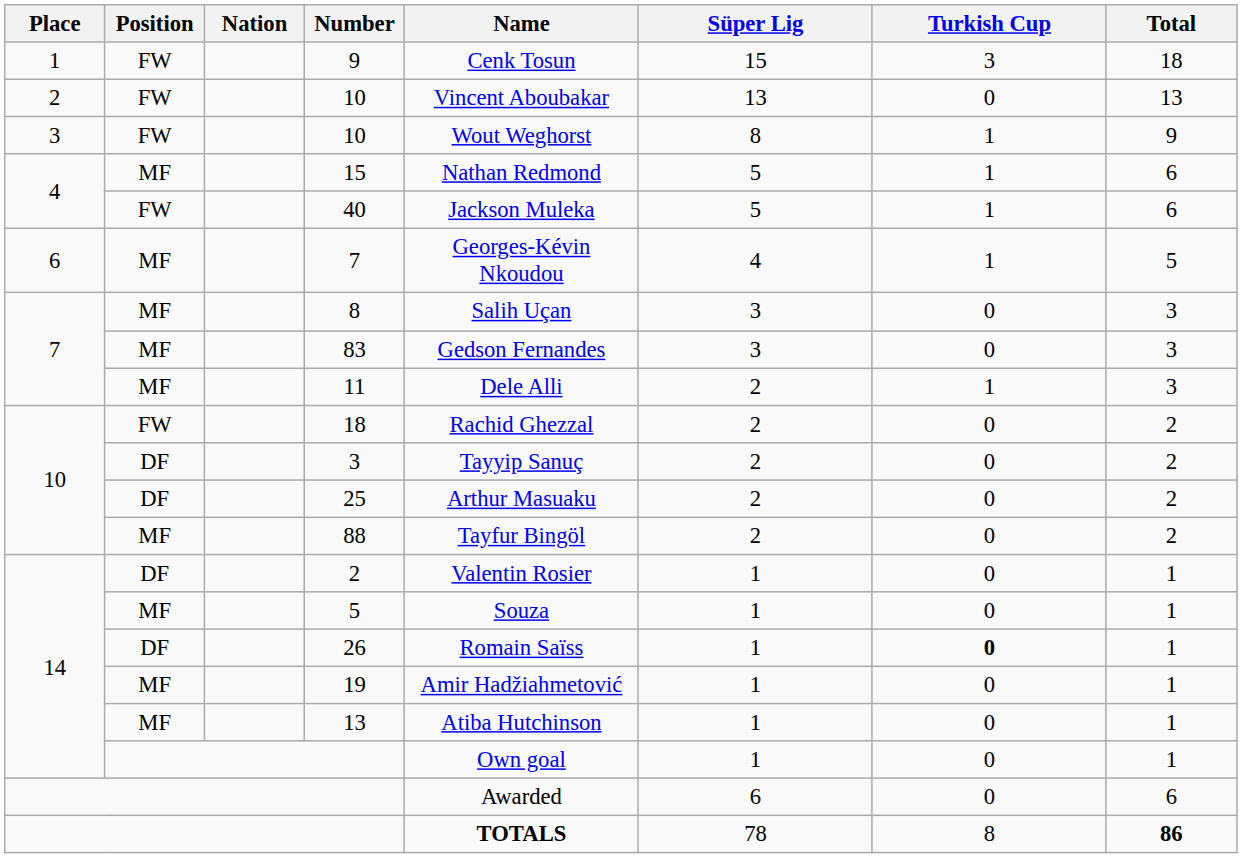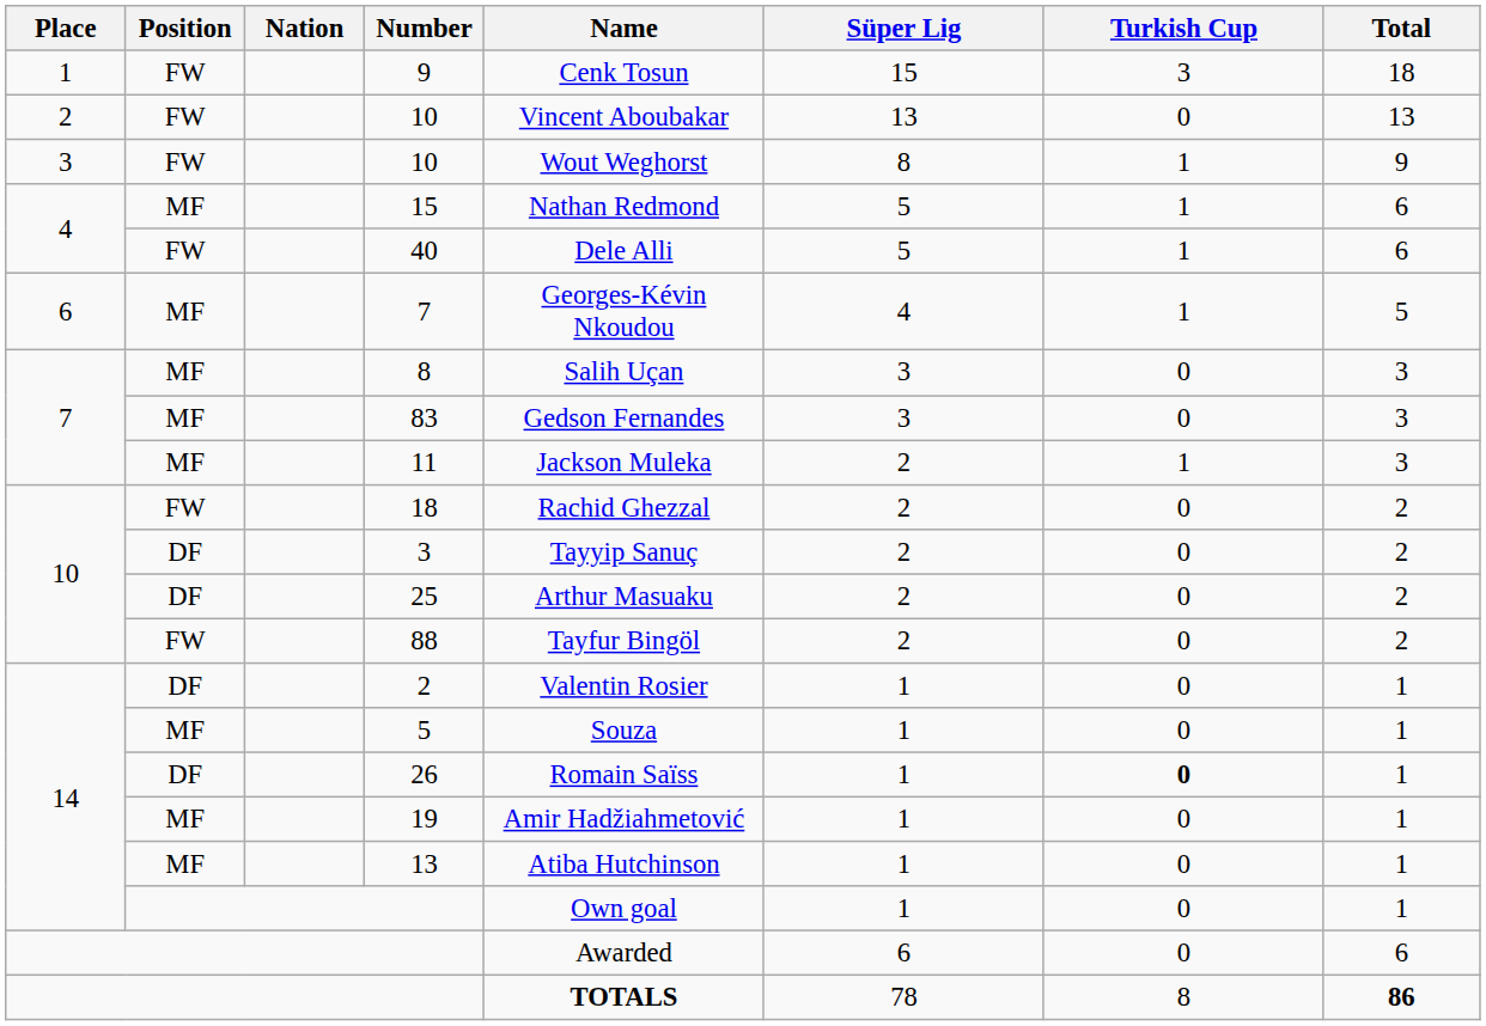 <table class="wikitable" style="font-size: 95%; text-align: center;">
 <tr>
 <th width=60>Place</th>
 <th width=60>Position</th>
 <th width=60>Nation</th>
 <th width=60>Number</th>
 <th width=150>Name</th>
 <th width=150><a href='#'>Süper Lig</a></th>
 <th width=150><a href='#'>Turkish Cup</a></th>
 <th width=80><strong>Total</strong></th>
 </tr>
 <tr>
 <td>1</td>
 <td>FW</td>
 <td></td>
 <td>9</td>
 <td><a href='#'>Cenk Tosun</a></td>
 <td>15</td>
 <td>3</td>
 <td>18</td>
 </tr>
 <tr>
 <td>2</td>
 <td>FW</td>
 <td></td>
 <td>10</td>
 <td><a href='#'>Vincent Aboubakar</a></td>
 <td>13</td>
 <td>0</td>
 <td>13</td>
 </tr>
 <tr>
 <td>3</td>
 <td>FW</td>
 <td></td>
 <td>10</td>
 <td><a href='#'>Wout Weghorst</a></td>
 <td>8</td>
 <td>1</td>
 <td>9</td>
 </tr>
 <tr>
 <td rowspan="2">4</td>
 <td>MF</td>
 <td></td>
 <td>15</td>
 <td><a href='#'>Nathan Redmond</a></td>
 <td>5</td>
 <td>1</td>
 <td>6</td>
 </tr>
 <tr>
 <td>FW</td>
 <td></td>
 <td>40</td>
-<td><a href='#'>Jackson Muleka</a></td>
+<td><a href='#'>Dele Alli</a></td>
 <td>5</td>
 <td>1</td>
 <td>6</td>
 </tr>
 <tr>
 <td>6</td>
 <td>MF</td>
 <td></td>
 <td>7</td>
 <td><a href='#'>Georges-Kévin Nkoudou</a></td>
 <td>4</td>
 <td>1</td>
 <td>5</td>
 </tr>
 <tr>
 <td rowspan="3">7</td>
 <td>MF</td>
 <td></td>
 <td>8</td>
 <td><a href='#'>Salih Uçan</a></td>
 <td>3</td>
 <td>0</td>
 <td>3</td>
 </tr>
 <tr>
 <td>MF</td>
 <td></td>
 <td>83</td>
 <td><a href='#'>Gedson Fernandes</a></td>
 <td>3</td>
 <td>0</td>
 <td>3</td>
 </tr>
 <tr>
 <td>MF</td>
 <td></td>
 <td>11</td>
-<td><a href='#'>Dele Alli</a></td>
+<td><a href='#'>Jackson Muleka</a></td>
 <td>2</td>
 <td>1</td>
 <td>3</td>
 </tr>
 <tr>
 <td rowspan="4">10</td>
 <td>FW</td>
 <td></td>
 <td>18</td>
 <td><a href='#'>Rachid Ghezzal</a></td>
 <td>2</td>
 <td>0</td>
 <td>2</td>
 </tr>
 <tr>
 <td>DF</td>
 <td></td>
 <td>3</td>
 <td><a href='#'>Tayyip Sanuç</a></td>
 <td>2</td>
 <td>0</td>
 <td>2</td>
 </tr>
 <tr>
 <td>DF</td>
 <td></td>
 <td>25</td>
 <td><a href='#'>Arthur Masuaku</a></td>
 <td>2</td>
 <td>0</td>
 <td>2</td>
 </tr>
 <tr>
-<td>MF</td>
+<td>FW</td>
 <td></td>
 <td>88</td>
 <td><a href='#'>Tayfur Bingöl</a></td>
 <td>2</td>
 <td>0</td>
 <td>2</td>
 </tr>
 <tr>
 <td rowspan="6">14</td>
 <td>DF</td>
 <td></td>
 <td>2</td>
 <td><a href='#'>Valentin Rosier</a></td>
 <td>1</td>
 <td>0</td>
 <td>1</td>
 </tr>
 <tr>
 <td>MF</td>
 <td></td>
 <td>5</td>
 <td><a href='#'>Souza</a></td>
 <td>1</td>
 <td>0</td>
 <td>1</td>
 </tr>
 <tr>
 <td>DF</td>
 <td></td>
 <td>26</td>
 <td><a href='#'>Romain Saïss</a></td>
 <td>1</td>
 <td><strong>0</strong></td>
 <td>1</td>
 </tr>
 <tr>
 <td>MF</td>
 <td></td>
 <td>19</td>
 <td><a href='#'>Amir Hadžiahmetović</a></td>
 <td>1</td>
 <td>0</td>
 <td>1</td>
 </tr>
 <tr>
 <td>MF</td>
 <td></td>
 <td>13</td>
 <td><a href='#'>Atiba Hutchinson</a></td>
 <td>1</td>
 <td>0</td>
 <td>1</td>
 </tr>
 <tr>
 <td colspan="3"></td>
 <td><a href='#'>Own goal</a></td>
 <td>1</td>
 <td>0</td>
 <td>1</td>
 </tr>
 <tr>
 <td colspan="4"></td>
 <td>Awarded</td>
 <td>6</td>
 <td>0</td>
 <td>6</td>
 </tr>
 <tr>
 <td colspan="4"></td>
 <td><strong>TOTALS</strong></td>
 <td>78</td>
 <td>8</td>
 <td><strong>86</strong></td>
 </tr>
 </table>
